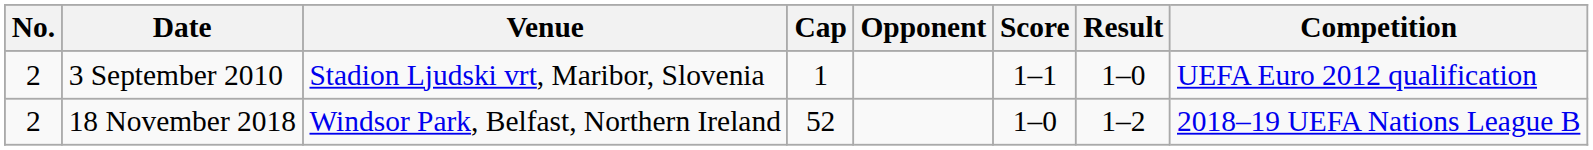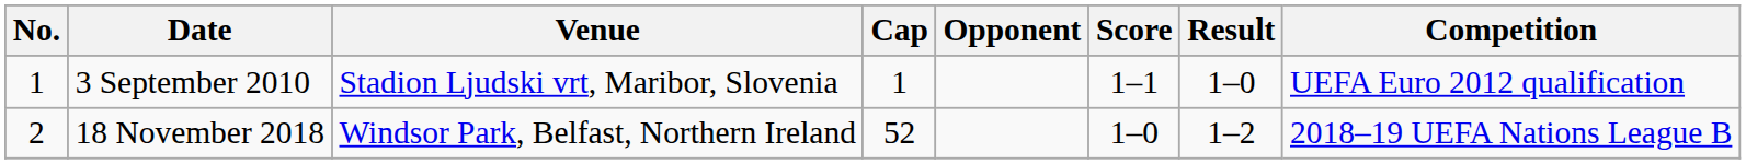 <table class="wikitable sortable">
 <tr>
 <th scope=col>No.</th>
 <th scope=col>Date</th>
 <th scope=col>Venue</th>
 <th scope=col>Cap</th>
 <th scope=col>Opponent</th>
 <th scope=col>Score</th>
 <th scope=col>Result</th>
 <th scope=col>Competition</th>
 </tr>
 <tr>
-<td align=center>2</td>
+<td align=center>1</td>
 <td>3 September 2010</td>
 <td><a href='#'>Stadion Ljudski vrt</a>, Maribor, Slovenia</td>
 <td align=center>1</td>
 <td></td>
 <td align=center>1–1</td>
 <td align=center>1–0</td>
 <td><a href='#'>UEFA Euro 2012 qualification</a></td>
 </tr>
 <tr>
 <td align=center>2</td>
 <td>18 November 2018</td>
 <td><a href='#'>Windsor Park</a>, Belfast, Northern Ireland</td>
 <td align=center>52</td>
 <td></td>
 <td align=center>1–0</td>
 <td align=center>1–2</td>
 <td><a href='#'>2018–19 UEFA Nations League B</a></td>
 </tr>
 </table>
